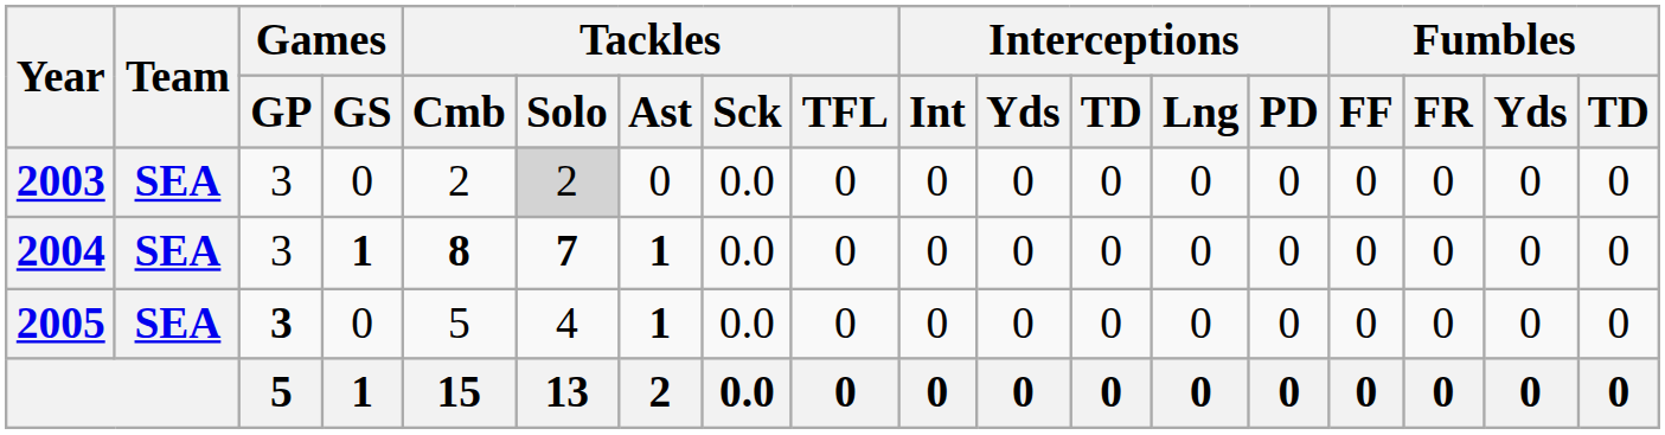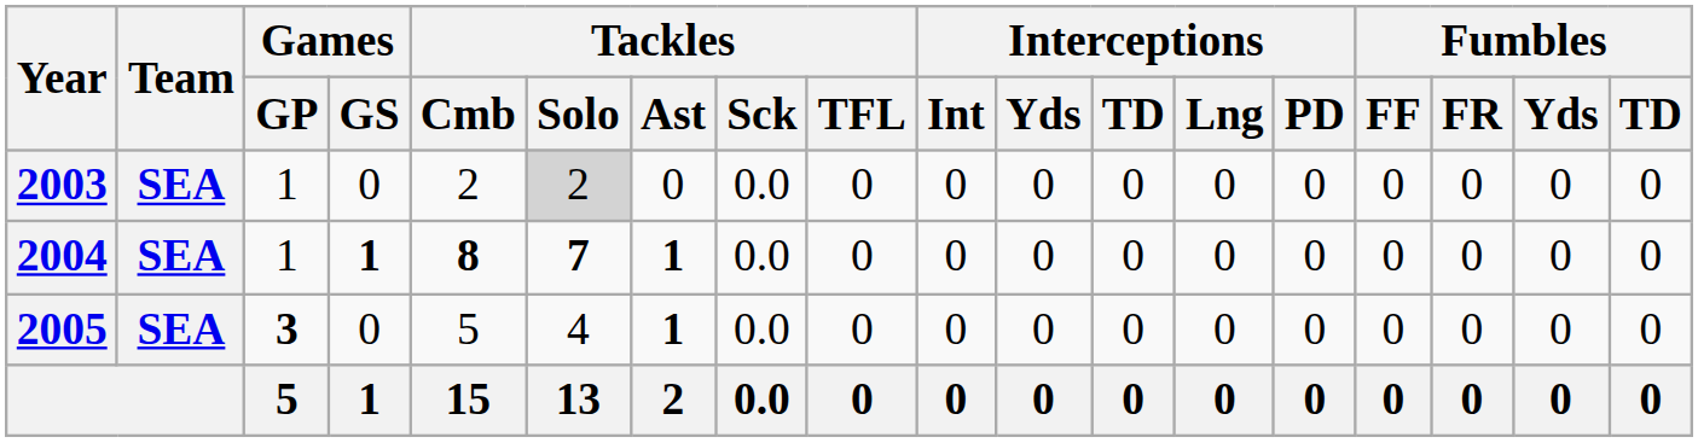 <table class="wikitable" style="text-align:center">
 <tr>
 <th rowspan="2">Year</th>
 <th rowspan="2">Team</th>
 <th colspan="2">Games</th>
 <th colspan="5">Tackles</th>
 <th colspan="5">Interceptions</th>
 <th colspan="4">Fumbles</th>
 </tr>
 <tr>
 <th>GP</th>
 <th>GS</th>
 <th>Cmb</th>
 <th>Solo</th>
 <th>Ast</th>
 <th>Sck</th>
 <th>TFL</th>
 <th>Int</th>
 <th>Yds</th>
 <th>TD</th>
 <th>Lng</th>
 <th>PD</th>
 <th>FF</th>
 <th>FR</th>
 <th>Yds</th>
 <th>TD</th>
 </tr>
 <tr>
 <th><a href='#'>2003</a></th>
 <th><a href='#'>SEA</a></th>
-<td>3</td>
+<td>1</td>
 <td>0</td>
 <td>2</td>
 <td style="background: lightgrey;">2</td>
 <td>0</td>
 <td>0.0</td>
 <td>0</td>
 <td>0</td>
 <td>0</td>
 <td>0</td>
 <td>0</td>
 <td>0</td>
 <td>0</td>
 <td>0</td>
 <td>0</td>
 <td>0</td>
 </tr>
 <tr>
 <th><a href='#'>2004</a></th>
 <th><a href='#'>SEA</a></th>
-<td>3</td>
+<td>1</td>
 <td><strong>1</strong></td>
 <td><strong>8</strong></td>
 <td><strong>7</strong></td>
 <td><strong>1</strong></td>
 <td>0.0</td>
 <td>0</td>
 <td>0</td>
 <td>0</td>
 <td>0</td>
 <td>0</td>
 <td>0</td>
 <td>0</td>
 <td>0</td>
 <td>0</td>
 <td>0</td>
 </tr>
 <tr>
 <th><a href='#'>2005</a></th>
 <th><a href='#'>SEA</a></th>
 <td><strong>3</strong></td>
 <td>0</td>
 <td>5</td>
 <td>4</td>
 <td><strong>1</strong></td>
 <td>0.0</td>
 <td>0</td>
 <td>0</td>
 <td>0</td>
 <td>0</td>
 <td>0</td>
 <td>0</td>
 <td>0</td>
 <td>0</td>
 <td>0</td>
 <td>0</td>
 </tr>
 <tr>
 <th colspan="2"></th>
 <th>5</th>
 <th>1</th>
 <th>15</th>
 <th>13</th>
 <th>2</th>
 <th>0.0</th>
 <th>0</th>
 <th>0</th>
 <th>0</th>
 <th>0</th>
 <th>0</th>
 <th>0</th>
 <th>0</th>
 <th>0</th>
 <th>0</th>
 <th>0</th>
 </tr>
 </table>
